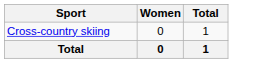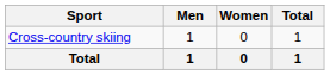 <table class="wikitable sortable" style="text-align:center;">
 <tr>
 <th width=180>Sport</th>
+<th width=55>Men</th>
 <th width=55>Women</th>
 <th width=55>Total</th>
 </tr>
 <tr>
 <td align=left><a href='#'>Cross-country skiing</a></td>
+<td>1</td>
 <td>0</td>
 <td>1</td>
 </tr>
 <tr>
 <th>Total</th>
+<th>1</th>
 <th>0</th>
 <th>1</th>
 </tr>
 </table>
